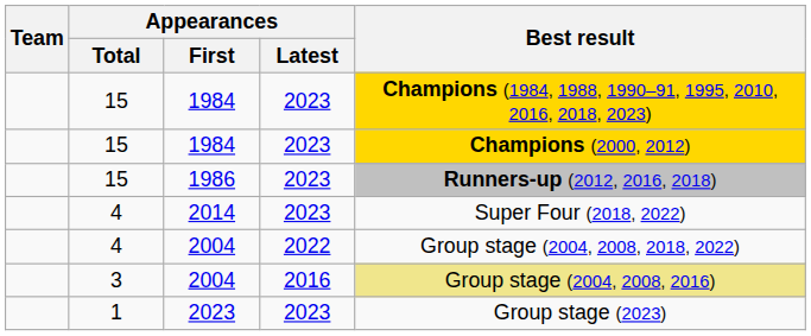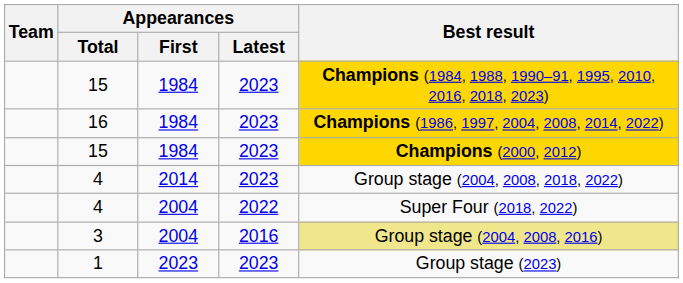 <table class="wikitable sortable" style="text-align: center;">
 <tr>
 <th rowspan=2>Team</th>
 <th colspan=3>Appearances</th>
 <th rowspan=2>Best result</th>
 </tr>
 <tr>
 <th width=65>Total</th>
 <th width=65>First</th>
 <th width=65>Latest</th>
 </tr>
 <tr>
 <td style="text-align:left;"></td>
 <td>15</td>
 <td><a href='#'>1984</a></td>
 <td><a href='#'>2023</a></td>
 <td style="background:gold;"><strong>Champions</strong> <small>(<a href='#'>1984</a>, <a href='#'>1988</a>, <a href='#'>1990–91</a>, <a href='#'>1995</a>, <a href='#'>2010</a>, <a href='#'>2016</a>, <a href='#'>2018</a>, <a href='#'>2023</a>)</small></td>
 </tr>
 <tr>
 <td style="text-align:left;"></td>
+<td>16</td>
+<td><a href='#'>1984</a></td>
+<td><a href='#'>2023</a></td>
+<td style="background:gold;"><strong>Champions</strong> <small>(<a href='#'>1986</a>, <a href='#'>1997</a>, <a href='#'>2004</a>, <a href='#'>2008</a>, <a href='#'>2014</a>, <a href='#'>2022</a>)</small></td>
+</tr>
+<tr>
+<td style="text-align:left;"></td>
 <td>15</td>
 <td><a href='#'>1984</a></td>
 <td><a href='#'>2023</a></td>
 <td style="background:gold;"><strong>Champions</strong> <small>(<a href='#'>2000</a>, <a href='#'>2012</a>)</small></td>
 </tr>
 <tr>
 <td style="text-align:left;"></td>
-<td>15</td>
-<td><a href='#'>1986</a></td>
-<td><a href='#'>2023</a></td>
-<td style="background:silver;"><strong>Runners-up</strong> <small>(<a href='#'>2012</a>, <a href='#'>2016</a>, <a href='#'>2018</a>)</small></td>
-</tr>
-<tr>
-<td style="text-align:left;"></td>
 <td>4</td>
 <td><a href='#'>2014</a></td>
 <td><a href='#'>2023</a></td>
-<td>Super Four <small>(<a href='#'>2018</a>, <a href='#'>2022</a>)</small></td>
+<td>Group stage <small>(<a href='#'>2004</a>, <a href='#'>2008</a>, <a href='#'>2018</a>, <a href='#'>2022</a>)</small></td>
 </tr>
 <tr>
 <td style="text-align:left;"></td>
 <td>4</td>
 <td><a href='#'>2004</a></td>
 <td><a href='#'>2022</a></td>
-<td>Group stage <small>(<a href='#'>2004</a>, <a href='#'>2008</a>, <a href='#'>2018</a>, <a href='#'>2022</a>)</small></td>
+<td>Super Four <small>(<a href='#'>2018</a>, <a href='#'>2022</a>)</small></td>
 </tr>
 <tr>
 <td style="text-align:left;"></td>
 <td>3</td>
 <td><a href='#'>2004</a></td>
 <td><a href='#'>2016</a></td>
 <td style="background: khaki;">Group stage <small>(<a href='#'>2004</a>, <a href='#'>2008</a>, <a href='#'>2016</a>)</small></td>
 </tr>
 <tr>
 <td style="text-align:left;"></td>
 <td>1</td>
 <td><a href='#'>2023</a></td>
 <td><a href='#'>2023</a></td>
 <td>Group stage <small>(<a href='#'>2023</a>)</small></td>
 </tr>
 </table>
